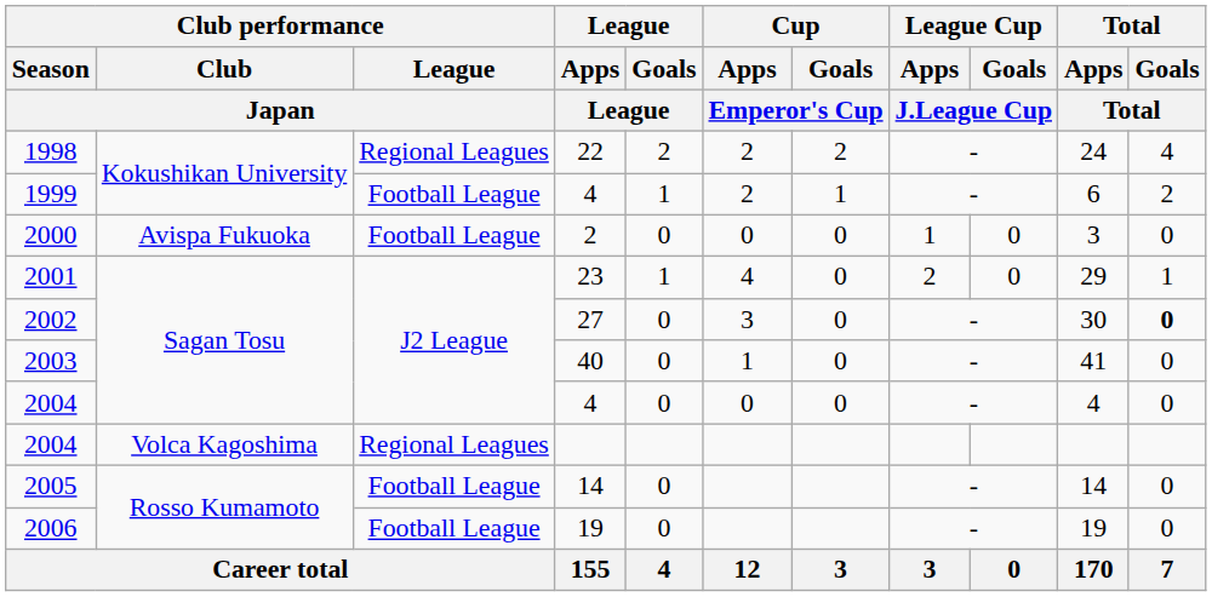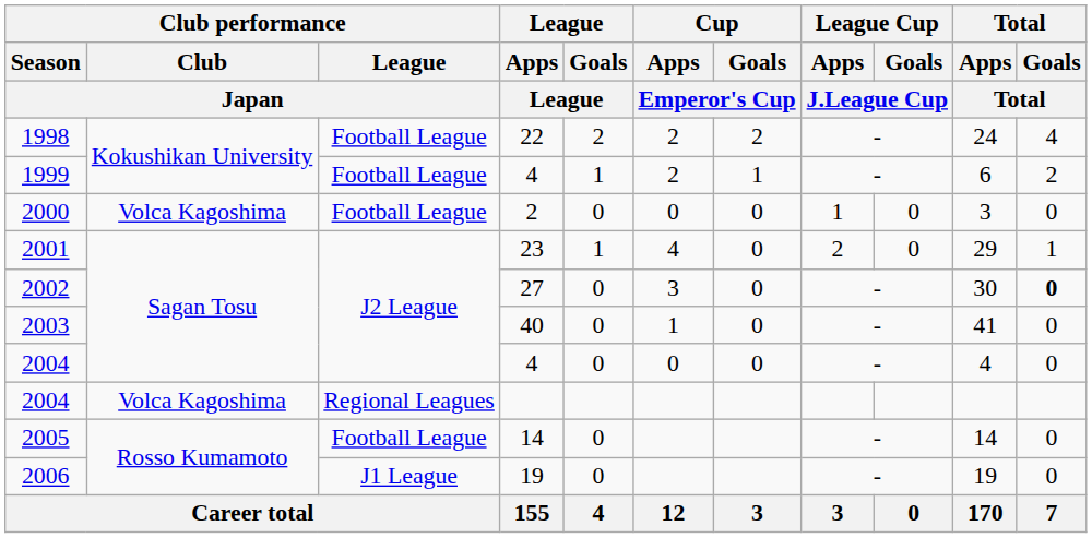 <table class="wikitable" style="text-align:center">
 <tr>
 <th colspan=3>Club performance</th>
 <th colspan=2>League</th>
 <th colspan=2>Cup</th>
 <th colspan=2>League Cup</th>
 <th colspan=2>Total</th>
 </tr>
 <tr>
 <th>Season</th>
 <th>Club</th>
 <th>League</th>
 <th>Apps</th>
 <th>Goals</th>
 <th>Apps</th>
 <th>Goals</th>
 <th>Apps</th>
 <th>Goals</th>
 <th>Apps</th>
 <th>Goals</th>
 </tr>
 <tr>
 <th colspan=3>Japan</th>
 <th colspan=2>League</th>
 <th colspan=2><a href='#'>Emperor's Cup</a></th>
 <th colspan=2><a href='#'>J.League Cup</a></th>
 <th colspan=2>Total</th>
 </tr>
 <tr>
 <td><a href='#'>1998</a></td>
 <td rowspan="2"><a href='#'>Kokushikan University</a></td>
-<td><a href='#'>Regional Leagues</a></td>
+<td><a href='#'>Football League</a></td>
 <td>22</td>
 <td>2</td>
 <td>2</td>
 <td>2</td>
 <td colspan="2">-</td>
 <td>24</td>
 <td>4</td>
 </tr>
 <tr>
 <td><a href='#'>1999</a></td>
 <td><a href='#'>Football League</a></td>
 <td>4</td>
 <td>1</td>
 <td>2</td>
 <td>1</td>
 <td colspan="2">-</td>
 <td>6</td>
 <td>2</td>
 </tr>
 <tr>
 <td><a href='#'>2000</a></td>
-<td><a href='#'>Avispa Fukuoka</a></td>
+<td><a href='#'>Volca Kagoshima</a></td>
 <td><a href='#'>Football League</a></td>
 <td>2</td>
 <td>0</td>
 <td>0</td>
 <td>0</td>
 <td>1</td>
 <td>0</td>
 <td>3</td>
 <td>0</td>
 </tr>
 <tr>
 <td><a href='#'>2001</a></td>
 <td rowspan="4"><a href='#'>Sagan Tosu</a></td>
 <td rowspan="4"><a href='#'>J2 League</a></td>
 <td>23</td>
 <td>1</td>
 <td>4</td>
 <td>0</td>
 <td>2</td>
 <td>0</td>
 <td>29</td>
 <td>1</td>
 </tr>
 <tr>
 <td><a href='#'>2002</a></td>
 <td>27</td>
 <td>0</td>
 <td>3</td>
 <td>0</td>
 <td colspan="2">-</td>
 <td>30</td>
 <td><strong>0</strong></td>
 </tr>
 <tr>
 <td><a href='#'>2003</a></td>
 <td>40</td>
 <td>0</td>
 <td>1</td>
 <td>0</td>
 <td colspan="2">-</td>
 <td>41</td>
 <td>0</td>
 </tr>
 <tr>
 <td><a href='#'>2004</a></td>
 <td>4</td>
 <td>0</td>
 <td>0</td>
 <td>0</td>
 <td colspan="2">-</td>
 <td>4</td>
 <td>0</td>
 </tr>
 <tr>
 <td><a href='#'>2004</a></td>
 <td><a href='#'>Volca Kagoshima</a></td>
 <td><a href='#'>Regional Leagues</a></td>
 <td></td>
 <td></td>
 <td></td>
 <td></td>
 <td></td>
 <td></td>
 <td></td>
 <td></td>
 </tr>
 <tr>
 <td><a href='#'>2005</a></td>
 <td rowspan="2"><a href='#'>Rosso Kumamoto</a></td>
 <td><a href='#'>Football League</a></td>
 <td>14</td>
 <td>0</td>
 <td></td>
 <td></td>
 <td colspan="2">-</td>
 <td>14</td>
 <td>0</td>
 </tr>
 <tr>
 <td><a href='#'>2006</a></td>
-<td><a href='#'>Football League</a></td>
+<td><a href='#'>J1 League</a></td>
 <td>19</td>
 <td>0</td>
 <td></td>
 <td></td>
 <td colspan="2">-</td>
 <td>19</td>
 <td>0</td>
 </tr>
 <tr>
 <th colspan=3>Career total</th>
 <th>155</th>
 <th>4</th>
 <th>12</th>
 <th>3</th>
 <th>3</th>
 <th>0</th>
 <th>170</th>
 <th>7</th>
 </tr>
 </table>
